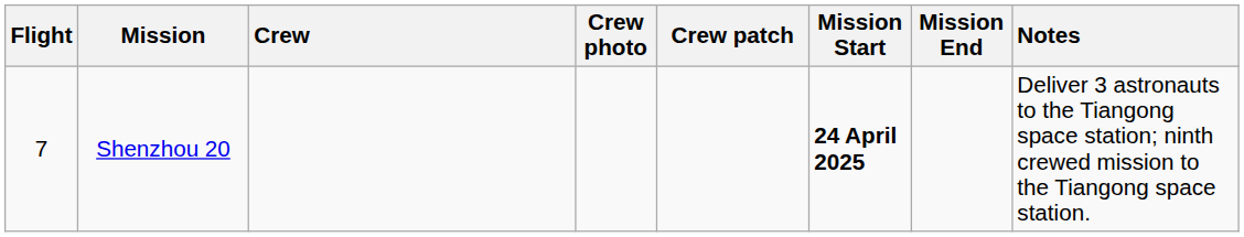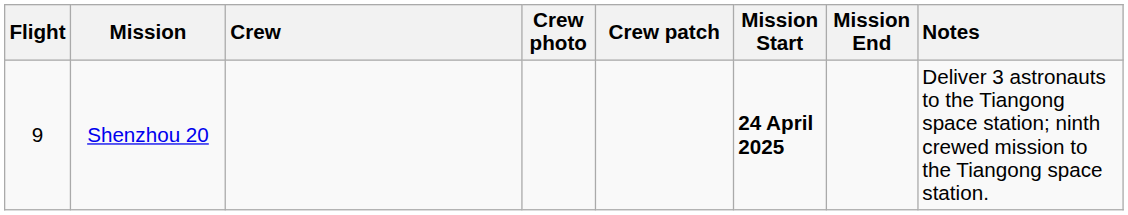 <table class="wikitable">
 <tr style="background:#efefef;">
 <th>Flight</th>
 <th style="width:113px;">Mission</th>
 <th style="text-align:left; width:222px;">Crew</th>
 <th>Crew photo</th>
 <th style="width:100px;">Crew patch</th>
 <th>Mission Start</th>
 <th>Mission End</th>
 <th style="text-align:left">Notes</th>
 </tr>
 <tr>
-<td style="text-align:center;">7</td>
+<td style="text-align:center;">9</td>
 <td style="text-align:center;"><a href='#'>Shenzhou 20</a></td>
 <td></td>
 <td></td>
 <td></td>
 <td><strong>24 April 2025</strong></td>
 <td></td>
 <td>Deliver 3 astronauts to the Tiangong space station; ninth crewed mission to the Tiangong space station.</td>
 </tr>
 </table>
